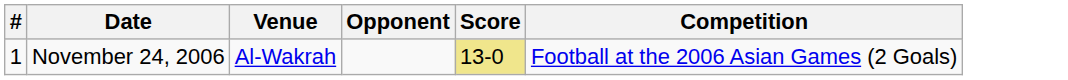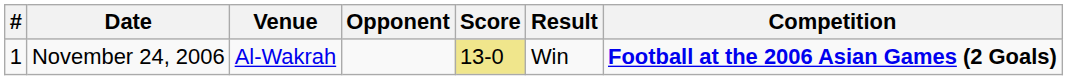 <table class="wikitable">
 <tr>
 <th>#</th>
 <th>Date</th>
 <th>Venue</th>
 <th>Opponent</th>
 <th>Score</th>
+<th>Result</th>
 <th>Competition</th>
 </tr>
 <tr>
 <td>1</td>
 <td>November 24, 2006</td>
 <td><a href='#'>Al-Wakrah</a></td>
 <td></td>
 <td style="background: khaki;">13-0</td>
-<td><a href='#'>Football at the 2006 Asian Games</a> (2 Goals)</td>
+<td>Win</td>
+<td><strong><a href='#'>Football at the 2006 Asian Games</a> (2 Goals)</strong></td>
 </tr>
 </table>
